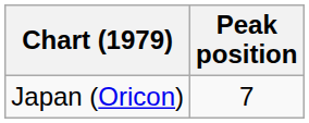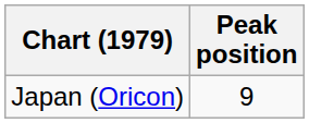 <table class="wikitable sortable">
 <tr>
 <th style="text-align:center;">Chart (1979)</th>
 <th style="text-align:center;">Peak<br>position</th>
 </tr>
 <tr>
 <td align="left">Japan (<a href='#'>Oricon</a>)</td>
-<td style="text-align:center;">7</td>
+<td style="text-align:center;">9</td>
 </tr>
 </table>
